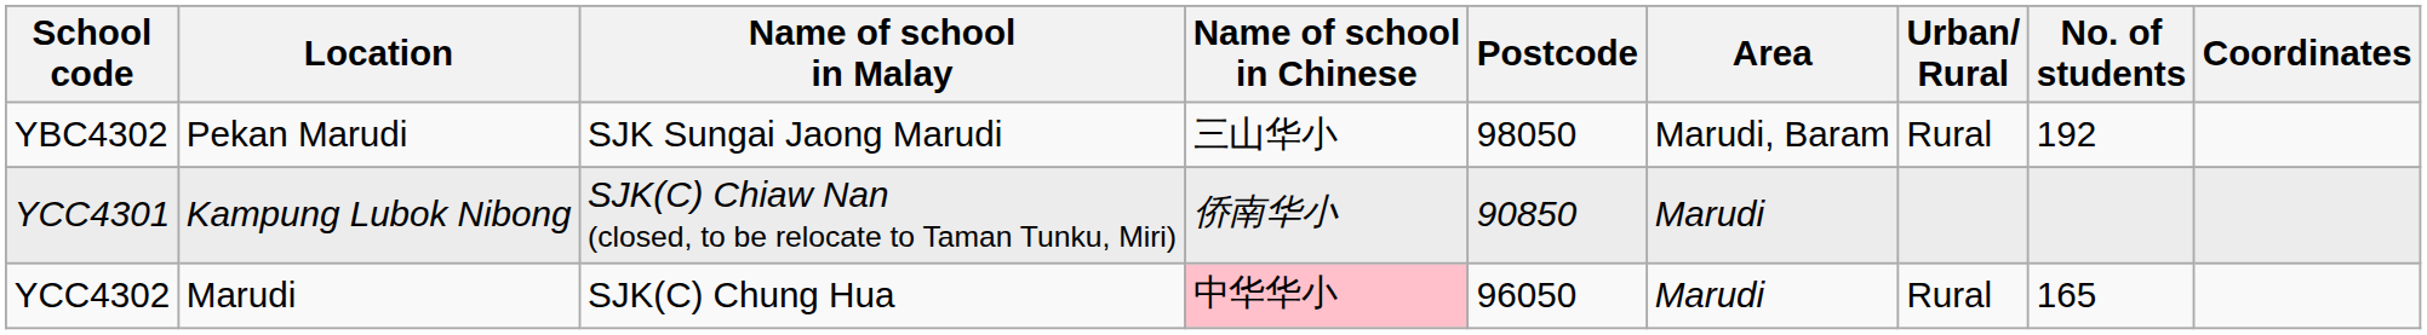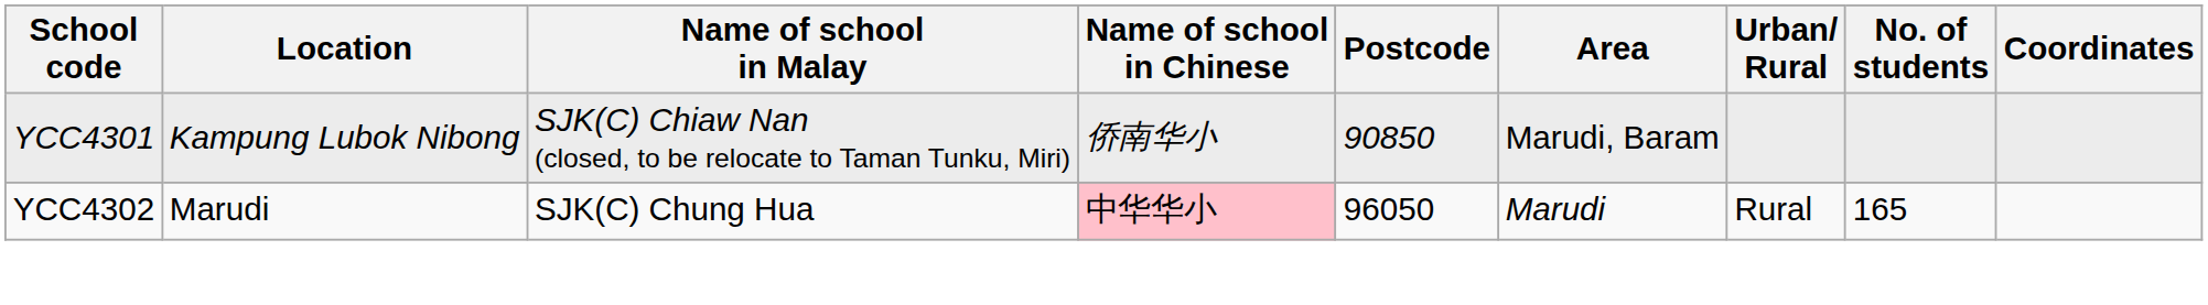 <table class="wikitable sortable">
 <tr>
 <th>School<br>code</th>
 <th>Location</th>
 <th>Name of school<br>in Malay</th>
 <th>Name of school<br>in Chinese</th>
 <th>Postcode</th>
 <th>Area</th>
 <th>Urban/<br>Rural</th>
 <th>No. of<br>students</th>
 <th>Coordinates</th>
 </tr>
-<tr>
-<td>YBC4302</td>
-<td>Pekan Marudi</td>
-<td>SJK Sungai Jaong Marudi</td>
-<td>三山华小</td>
-<td>98050</td>
-<td>Marudi, Baram</td>
-<td>Rural</td>
-<td>192</td>
-<td></td>
-</tr>
 <tr bgcolor=#ECECEC>
 <td><em>YCC4301</em></td>
 <td><em>Kampung Lubok Nibong</em></td>
 <td><em>SJK(C) Chiaw Nan</em><br><small>(closed, to be relocate to Taman Tunku, Miri)</small></td>
 <td><em>侨南华小</em></td>
 <td><em>90850</em></td>
-<td><em>Marudi</em></td>
+<td>Marudi, Baram</td>
 <td></td>
 <td></td>
 <td></td>
 </tr>
 <tr>
 <td>YCC4302</td>
 <td>Marudi</td>
 <td>SJK(C) Chung Hua</td>
 <td style="background: pink;">中华华小</td>
 <td>96050</td>
 <td><em>Marudi</em></td>
 <td>Rural</td>
 <td>165</td>
 <td></td>
 </tr>
 </table>
